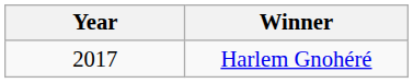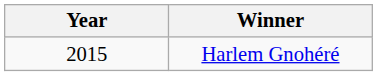 <table class="wikitable">
 <tr>
 <th style="width:120px;">Year</th>
 <th style="width:150px;">Winner</th>
 </tr>
 <tr>
-<td style="text-align:center;">2017</td>
+<td style="text-align:center;">2015</td>
 <td style="text-align:center;"> <a href='#'>Harlem Gnohéré</a></td>
 </tr>
 </table>
